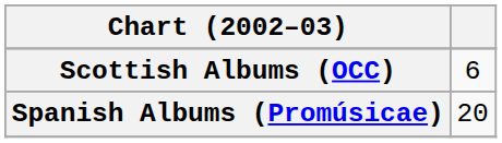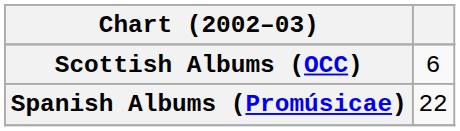 <table class="wikitable sortable plainrowheaders" style="text-align:center;">
 <tr>
 <th scope="col">Chart (2002–03)</th>
 <th scope="col"></th>
 </tr>
 <tr>
 </tr>
 <tr>
 </tr>
 <tr>
 </tr>
 <tr>
 </tr>
 <tr>
 </tr>
 <tr>
 </tr>
 <tr>
 </tr>
 <tr>
 </tr>
 <tr>
 </tr>
 <tr>
 <th scope="row">Scottish Albums (<a href='#'>OCC</a>)</th>
 <td align="center">6</td>
 </tr>
 <tr>
 <th scope="row">Spanish Albums (<a href='#'>Promúsicae</a>)</th>
-<td align="center">20</td>
+<td align="center">22</td>
 </tr>
 <tr>
 </tr>
 <tr>
 </tr>
 <tr>
 </tr>
 <tr>
 </tr>
 </table>
